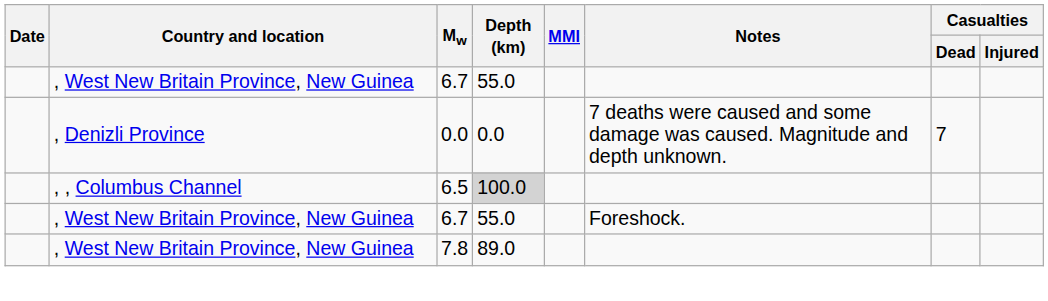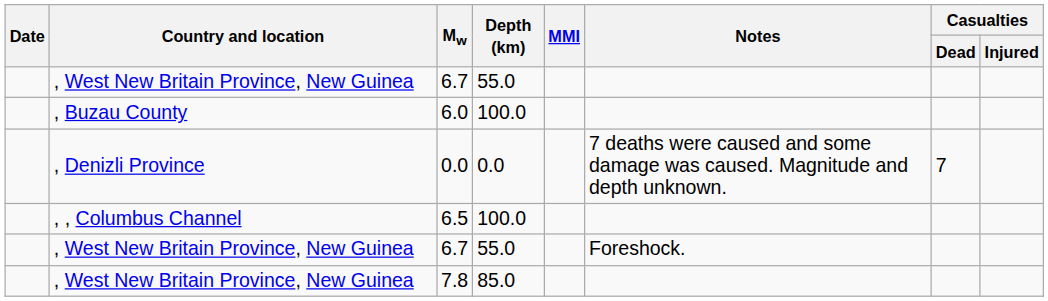 <table class="wikitable sortable sort-under" style="border:1px black; margin-left:1em;">
 <tr>
 <th rowspan="2"><small>Date</small></th>
 <th rowspan="2" style="width: 310px"><small>Country and location</small></th>
 <th rowspan="2"><small>M<sub>w</sub></small></th>
 <th rowspan="2"><small>Depth (km)</small></th>
 <th rowspan="2"><small><a href='#'>MMI</a></small></th>
 <th rowspan="2" class="unsortable"><small>Notes</small></th>
 <th colspan="2"><small>Casualties</small></th>
 </tr>
 <tr>
 <th><small>Dead</small></th>
 <th><small>Injured</small></th>
 </tr>
 <tr>
 <td></td>
 <td>, <a href='#'>West New Britain Province</a>, <a href='#'>New Guinea</a></td>
 <td>6.7</td>
 <td>55.0</td>
 <td></td>
 <td></td>
 <td></td>
 <td></td>
 </tr>
 <tr>
 <td></td>
+<td>, <a href='#'>Buzau County</a></td>
+<td>6.0</td>
+<td>100.0</td>
+<td></td>
+<td></td>
+<td></td>
+<td></td>
+</tr>
+<tr>
+<td></td>
 <td>, <a href='#'>Denizli Province</a></td>
 <td>0.0</td>
 <td>0.0</td>
 <td></td>
 <td>7 deaths were caused and some damage was caused. Magnitude and depth unknown.</td>
 <td>7</td>
 <td></td>
 </tr>
 <tr>
 <td></td>
 <td>, , <a href='#'>Columbus Channel</a></td>
 <td>6.5</td>
-<td style="background: lightgrey;">100.0</td>
+<td>100.0</td>
 <td></td>
 <td></td>
 <td></td>
 <td></td>
 </tr>
 <tr>
 <td></td>
 <td>, <a href='#'>West New Britain Province</a>, <a href='#'>New Guinea</a></td>
 <td>6.7</td>
 <td>55.0</td>
 <td></td>
 <td>Foreshock.</td>
 <td></td>
 <td></td>
 </tr>
 <tr>
 <td></td>
 <td>, <a href='#'>West New Britain Province</a>, <a href='#'>New Guinea</a></td>
 <td>7.8</td>
-<td>89.0</td>
+<td>85.0</td>
 <td></td>
 <td></td>
 <td></td>
 <td></td>
 </tr>
 </table>
